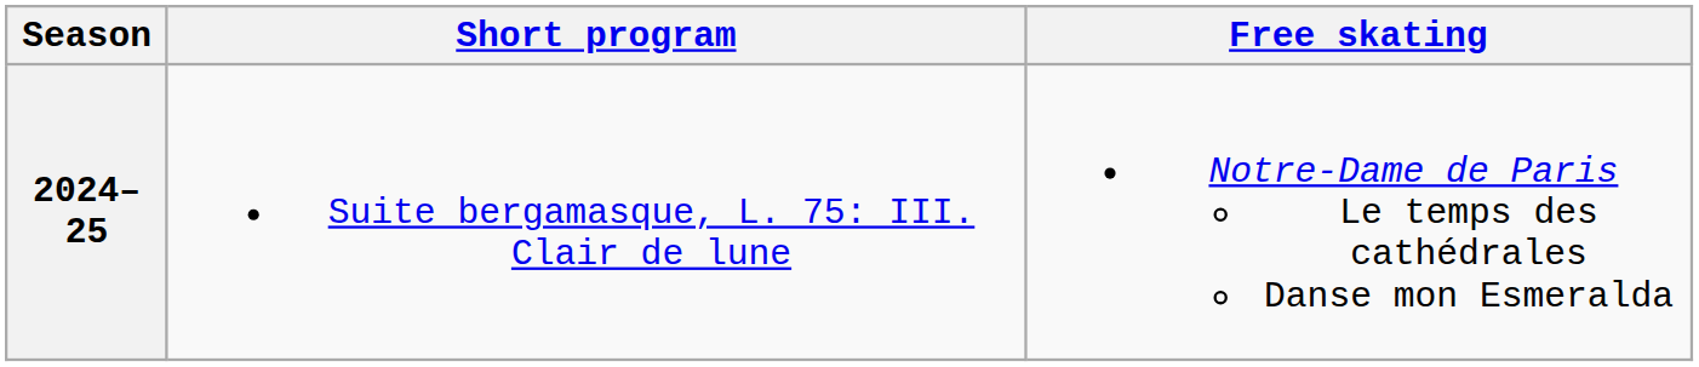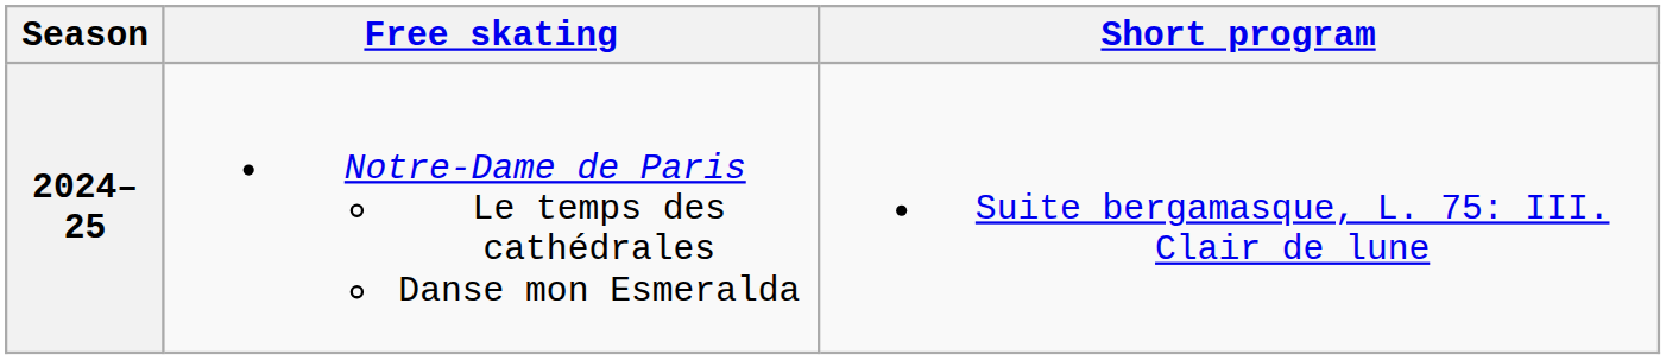 <table class=wikitable style=text-align:center>
 <tr>
 <th>Season</th>
+<th><a href='#'>Free skating</a></th>
 <th><a href='#'>Short program</a></th>
-<th><a href='#'>Free skating</a></th>
 </tr>
 <tr>
 <th>2024–25 <br> </th>
+<td><br><ul><li><em><a href='#'>Notre-Dame de Paris</a></em> <br> <ul><li>Le temps des cathédrales <br> </li><li>Danse mon Esmeralda <br> </li></ul></li></ul></td>
 <td><br><ul><li><a href='#'>Suite bergamasque, L. 75: III. Clair de lune</a> <br> </li></ul></td>
-<td><br><ul><li><em><a href='#'>Notre-Dame de Paris</a></em> <br> <ul><li>Le temps des cathédrales <br> </li><li>Danse mon Esmeralda <br> </li></ul></li></ul></td>
 </tr>
 </table>
